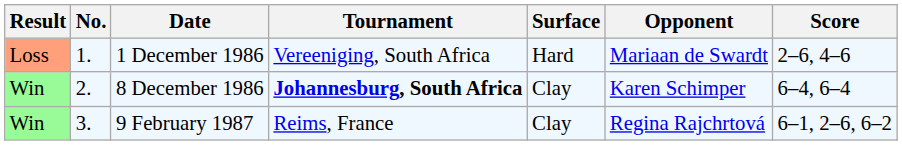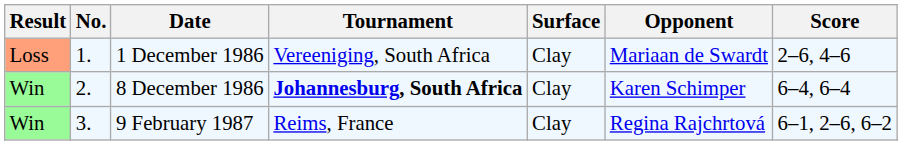 <table class="sortable wikitable" style="font-size:97%">
 <tr>
 <th>Result</th>
 <th>No.</th>
 <th>Date</th>
 <th>Tournament</th>
 <th>Surface</th>
 <th>Opponent</th>
 <th>Score</th>
 </tr>
 <tr style="background:#f0f8ff;">
 <td style="background:#ffa07a;">Loss</td>
 <td>1.</td>
 <td>1 December 1986</td>
 <td><a href='#'>Vereeniging</a>, South Africa</td>
-<td>Hard</td>
+<td>Clay</td>
 <td> <a href='#'>Mariaan de Swardt</a></td>
 <td>2–6, 4–6</td>
 </tr>
 <tr style="background:#f0f8ff;">
 <td style="background:#98fb98;">Win</td>
 <td>2.</td>
 <td>8 December 1986</td>
 <td><strong><a href='#'>Johannesburg</a>, South Africa</strong></td>
 <td>Clay</td>
 <td> <a href='#'>Karen Schimper</a></td>
 <td>6–4, 6–4</td>
 </tr>
 <tr style="background:#f0f8ff;">
 <td style="background:#98fb98;">Win</td>
 <td>3.</td>
 <td>9 February 1987</td>
 <td><a href='#'>Reims</a>, France</td>
 <td>Clay</td>
 <td> <a href='#'>Regina Rajchrtová</a></td>
 <td>6–1, 2–6, 6–2</td>
 </tr>
 </table>
